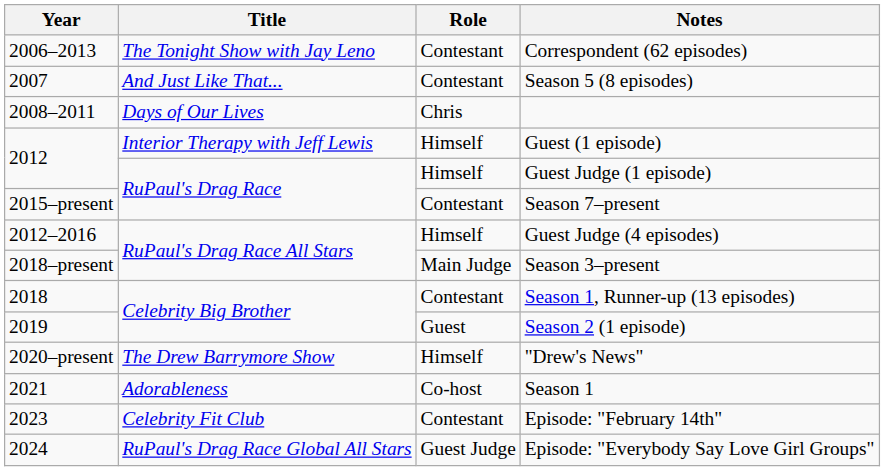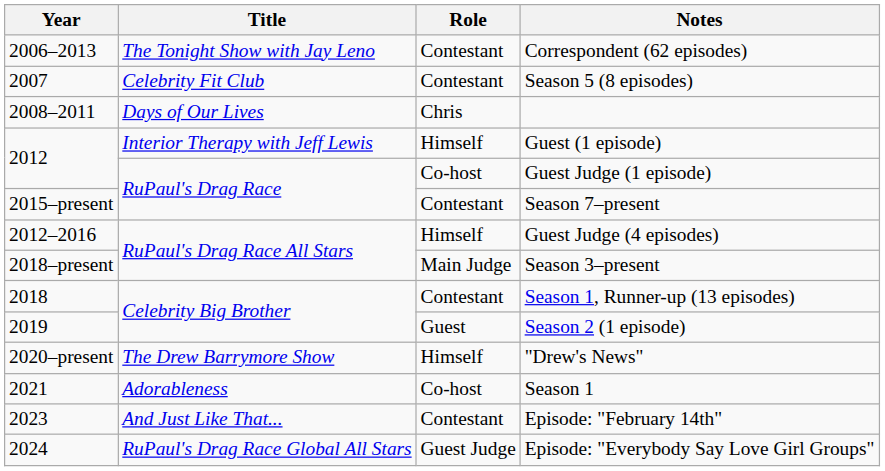 <table class="wikitable sortable">
 <tr>
 <th>Year</th>
 <th>Title</th>
 <th>Role</th>
 <th class="unsortable">Notes</th>
 </tr>
 <tr>
 <td>2006–2013</td>
 <td><em><a href='#'>The Tonight Show with Jay Leno</a></em></td>
 <td>Contestant</td>
 <td>Correspondent (62 episodes)</td>
 </tr>
 <tr>
 <td>2007</td>
-<td><em><a href='#'>And Just Like That...</a></em></td>
+<td><em><a href='#'>Celebrity Fit Club</a></em></td>
 <td>Contestant</td>
 <td>Season 5 (8 episodes)</td>
 </tr>
 <tr>
 <td>2008–2011</td>
 <td><em><a href='#'>Days of Our Lives</a></em></td>
 <td>Chris</td>
 <td></td>
 </tr>
 <tr>
 <td rowspan="2">2012</td>
 <td><em><a href='#'>Interior Therapy with Jeff Lewis</a></em></td>
 <td>Himself</td>
 <td>Guest (1 episode)</td>
 </tr>
 <tr>
 <td rowspan="2"><em><a href='#'>RuPaul's Drag Race</a></em></td>
-<td>Himself</td>
+<td>Co-host</td>
 <td>Guest Judge (1 episode)</td>
 </tr>
 <tr>
 <td>2015–present</td>
 <td>Contestant</td>
 <td>Season 7–present</td>
 </tr>
 <tr>
 <td>2012–2016</td>
 <td rowspan="2"><em><a href='#'>RuPaul's Drag Race All Stars</a></em></td>
 <td>Himself</td>
 <td>Guest Judge (4 episodes)</td>
 </tr>
 <tr>
 <td>2018–present</td>
 <td>Main Judge</td>
 <td>Season 3–present</td>
 </tr>
 <tr>
 <td>2018</td>
 <td rowspan="2"><em><a href='#'>Celebrity Big Brother</a></em></td>
 <td>Contestant</td>
 <td><a href='#'>Season 1</a>, Runner-up (13 episodes)</td>
 </tr>
 <tr>
 <td>2019</td>
 <td>Guest</td>
 <td><a href='#'>Season 2</a> (1 episode)</td>
 </tr>
 <tr>
 <td>2020–present</td>
 <td><em><a href='#'>The Drew Barrymore Show</a></em></td>
 <td>Himself</td>
 <td>"Drew's News"</td>
 </tr>
 <tr>
 <td>2021</td>
 <td><em><a href='#'>Adorableness</a></em></td>
 <td>Co-host</td>
 <td>Season 1</td>
 </tr>
 <tr>
 <td>2023</td>
-<td><em><a href='#'>Celebrity Fit Club</a></em></td>
+<td><em><a href='#'>And Just Like That...</a></em></td>
 <td>Contestant</td>
 <td>Episode: "February 14th"</td>
 </tr>
 <tr>
 <td>2024</td>
 <td><em><a href='#'>RuPaul's Drag Race Global All Stars</a></em></td>
 <td>Guest Judge</td>
 <td>Episode: "Everybody Say Love Girl Groups"</td>
 </tr>
 </table>
